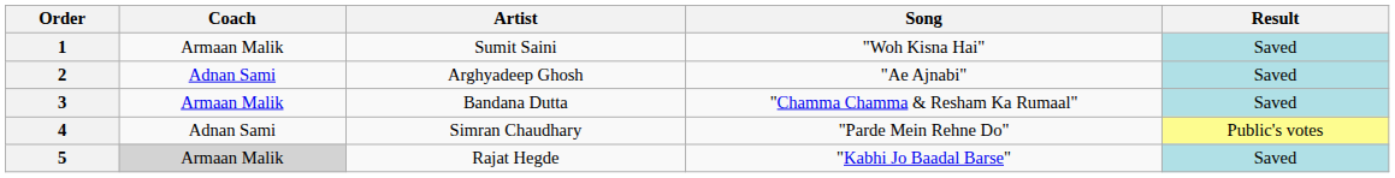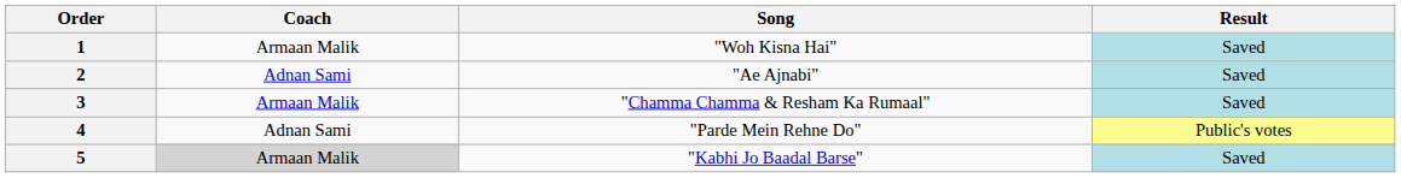 <table class="wikitable" style="text-align:center; width:100%;">
 <tr>
 <th style="width:05%;">Order</th>
 <th style="width:10%;">Coach</th>
-<th style="width:15%;">Artist</th>
 <th style="width:21%;">Song</th>
 <th style="width:10%;">Result</th>
 </tr>
 <tr>
 <th>1</th>
 <td>Armaan Malik</td>
-<td>Sumit Saini</td>
 <td>"Woh Kisna Hai"</td>
 <td style="background:#b0e0e6;">Saved</td>
 </tr>
 <tr>
 <th>2</th>
 <td><a href='#'>Adnan Sami</a></td>
-<td>Arghyadeep Ghosh</td>
 <td>"Ae Ajnabi"</td>
 <td style="background:#b0e0e6;">Saved</td>
 </tr>
 <tr>
 <th>3</th>
 <td><a href='#'>Armaan Malik</a></td>
-<td>Bandana Dutta</td>
 <td>"<a href='#'>Chamma Chamma</a> & Resham Ka Rumaal"</td>
 <td style="background:#b0e0e6;">Saved</td>
 </tr>
 <tr>
 <th>4</th>
 <td>Adnan Sami</td>
-<td>Simran Chaudhary</td>
 <td>"Parde Mein Rehne Do"</td>
 <td style="background:#fdfc8f;">Public's votes</td>
 </tr>
 <tr>
 <th>5</th>
 <td style="background: lightgrey;">Armaan Malik</td>
-<td>Rajat Hegde</td>
 <td>"<a href='#'>Kabhi Jo Baadal Barse</a>"</td>
 <td style="background:#b0e0e6;">Saved</td>
 </tr>
 </table>
